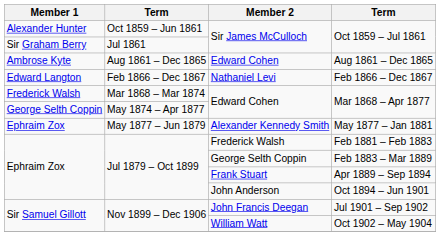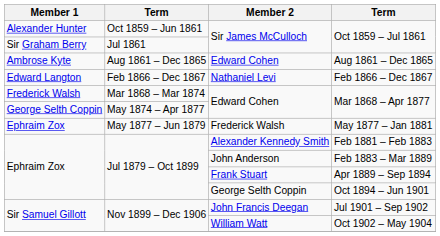 <table class="wikitable">
 <tr>
 <th>Member 1</th>
 <th>Term</th>
 <th>Member 2</th>
 <th>Term</th>
 </tr>
 <tr>
 <td><a href='#'>Alexander Hunter</a></td>
 <td>Oct 1859 – Jun 1861</td>
 <td rowspan =2>Sir <a href='#'>James McCulloch</a></td>
 <td rowspan =2>Oct 1859 – Jul 1861</td>
 </tr>
 <tr>
 <td>Sir <a href='#'>Graham Berry</a></td>
 <td>Jul 1861</td>
 </tr>
 <tr>
 <td><a href='#'>Ambrose Kyte</a></td>
 <td>Aug 1861 – Dec 1865</td>
 <td><a href='#'>Edward Cohen</a></td>
 <td>Aug 1861 – Dec 1865</td>
 </tr>
 <tr>
 <td><a href='#'>Edward Langton</a></td>
 <td>Feb 1866 – Dec 1867</td>
 <td><a href='#'>Nathaniel Levi</a></td>
 <td>Feb 1866 – Dec 1867</td>
 </tr>
 <tr>
 <td><a href='#'>Frederick Walsh</a></td>
 <td>Mar 1868 – Mar 1874</td>
 <td rowspan=2>Edward Cohen</td>
 <td rowspan=2>Mar 1868 – Apr 1877</td>
 </tr>
 <tr>
 <td><a href='#'>George Selth Coppin</a></td>
 <td>May 1874 – Apr 1877</td>
 </tr>
 <tr>
 <td><a href='#'>Ephraim Zox</a></td>
 <td>May 1877 – Jun 1879 </td>
-<td><a href='#'>Alexander Kennedy Smith</a></td>
+<td>Frederick Walsh</td>
 <td>May 1877 – Jan 1881</td>
 </tr>
 <tr>
 <td rowspan=4>Ephraim Zox</td>
 <td rowspan=4>Jul 1879 – Oct 1899</td>
-<td>Frederick Walsh</td>
+<td><a href='#'>Alexander Kennedy Smith</a></td>
 <td>Feb 1881 – Feb 1883</td>
 </tr>
 <tr>
-<td>George Selth Coppin</td>
+<td>John Anderson</td>
 <td>Feb 1883 – Mar 1889</td>
 </tr>
 <tr>
 <td><a href='#'>Frank Stuart</a></td>
 <td>Apr 1889 – Sep 1894</td>
 </tr>
 <tr>
-<td>John Anderson</td>
+<td>George Selth Coppin</td>
 <td>Oct 1894 – Jun 1901</td>
 </tr>
 <tr>
 <td rowspan=2>Sir <a href='#'>Samuel Gillott</a> </td>
 <td rowspan=2>Nov 1899 – Dec 1906</td>
 <td><a href='#'>John Francis Deegan</a></td>
 <td>Jul 1901 – Sep 1902</td>
 </tr>
 <tr>
 <td><a href='#'>William Watt</a></td>
 <td>Oct 1902 – May 1904</td>
 </tr>
 <tr>
 </tr>
 </table>
